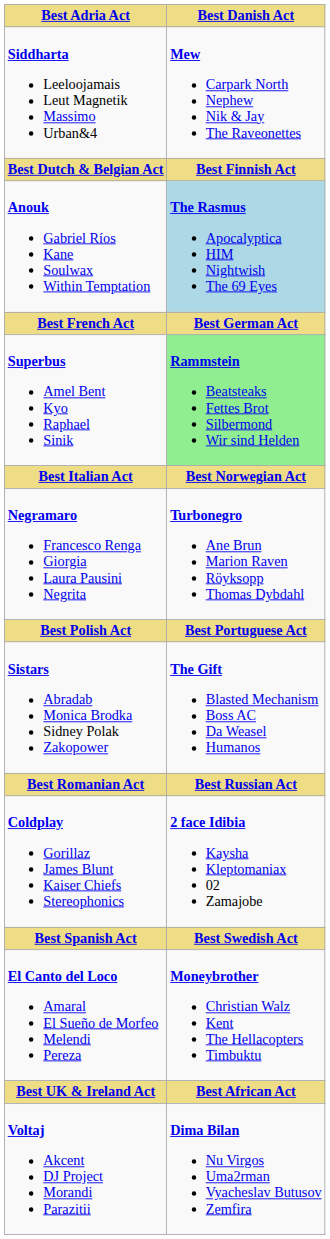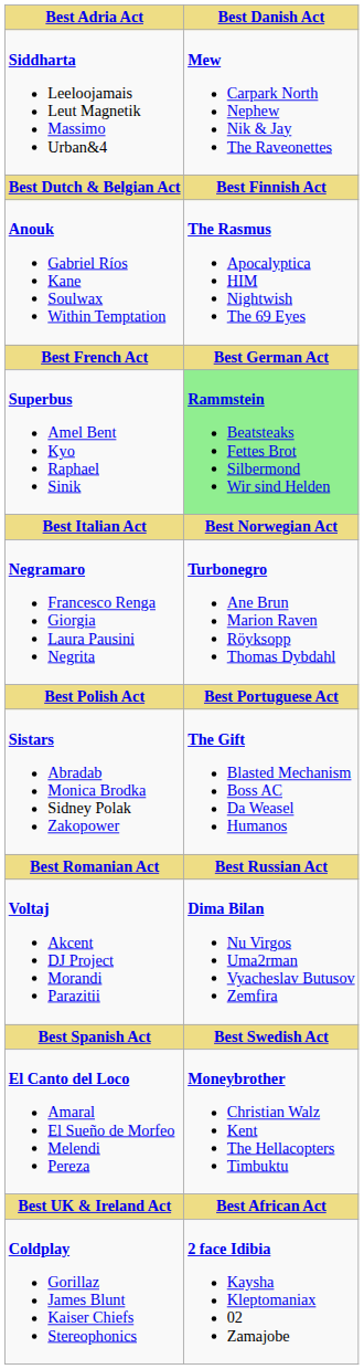 <table class=wikitable style="width="100%">
 <tr>
 <th style="background:#EEDD85; width=50%"><a href='#'>Best Adria Act</a></th>
 <th style="background:#EEDD85; width=50%"><a href='#'>Best Danish Act</a></th>
 </tr>
 <tr>
 <td valign="top"><br><strong><a href='#'>Siddharta</a></strong><ul><li>Leeloojamais</li><li>Leut Magnetik</li><li><a href='#'>Massimo</a></li><li>Urban&4</li></ul></td>
 <td valign="top"><br><strong><a href='#'>Mew</a></strong><ul><li><a href='#'>Carpark North</a></li><li><a href='#'>Nephew</a></li><li><a href='#'>Nik & Jay</a></li><li><a href='#'>The Raveonettes</a></li></ul></td>
 </tr>
 <tr>
 <th style="background:#EEDD85; width=50%"><a href='#'>Best Dutch & Belgian Act</a></th>
 <th style="background:#EEDD85; width=50%"><a href='#'>Best Finnish Act</a></th>
 </tr>
 <tr>
 <td valign="top"><br><strong><a href='#'>Anouk</a></strong><ul><li><a href='#'>Gabriel Ríos</a></li><li><a href='#'>Kane</a></li><li><a href='#'>Soulwax</a></li><li><a href='#'>Within Temptation</a></li></ul></td>
-<td valign="top" style="background: lightblue;"><br><strong><a href='#'>The Rasmus</a></strong><ul><li><a href='#'>Apocalyptica</a></li><li><a href='#'>HIM</a></li><li><a href='#'>Nightwish</a></li><li><a href='#'>The 69 Eyes</a></li></ul></td>
+<td valign="top"><br><strong><a href='#'>The Rasmus</a></strong><ul><li><a href='#'>Apocalyptica</a></li><li><a href='#'>HIM</a></li><li><a href='#'>Nightwish</a></li><li><a href='#'>The 69 Eyes</a></li></ul></td>
 </tr>
 <tr>
 <th style="background:#EEDD85; width=50%"><a href='#'>Best French Act</a></th>
 <th style="background:#EEDD85; width=50%"><a href='#'>Best German Act</a></th>
 </tr>
 <tr>
 <td valign="top"><br><strong><a href='#'>Superbus</a></strong><ul><li><a href='#'>Amel Bent</a></li><li><a href='#'>Kyo</a></li><li><a href='#'>Raphael</a></li><li><a href='#'>Sinik</a></li></ul></td>
 <td valign="top" style="background: lightgreen;"><br><strong><a href='#'>Rammstein</a></strong><ul><li><a href='#'>Beatsteaks</a></li><li><a href='#'>Fettes Brot</a></li><li><a href='#'>Silbermond</a></li><li><a href='#'>Wir sind Helden</a></li></ul></td>
 </tr>
 <tr>
 <th style="background:#EEDD85; width=50%"><a href='#'>Best Italian Act</a></th>
 <th style="background:#EEDD85; width=50%"><a href='#'>Best Norwegian Act</a></th>
 </tr>
 <tr>
 <td valign="top"><br><strong><a href='#'>Negramaro</a></strong><ul><li><a href='#'>Francesco Renga</a></li><li><a href='#'>Giorgia</a></li><li><a href='#'>Laura Pausini</a></li><li><a href='#'>Negrita</a></li></ul></td>
 <td valign="top"><br><strong><a href='#'>Turbonegro</a></strong><ul><li><a href='#'>Ane Brun</a></li><li><a href='#'>Marion Raven</a></li><li><a href='#'>Röyksopp</a></li><li><a href='#'>Thomas Dybdahl</a></li></ul></td>
 </tr>
 <tr>
 <th style="background:#EEDD85; width=50%"><a href='#'>Best Polish Act</a></th>
 <th style="background:#EEDD85; width=50%"><a href='#'>Best Portuguese Act</a></th>
 </tr>
 <tr>
 <td valign="top"><br><strong><a href='#'>Sistars</a></strong><ul><li><a href='#'>Abradab</a></li><li><a href='#'>Monica Brodka</a></li><li>Sidney Polak</li><li><a href='#'>Zakopower</a></li></ul></td>
 <td valign="top"><br><strong><a href='#'>The Gift</a></strong><ul><li><a href='#'>Blasted Mechanism</a></li><li><a href='#'>Boss AC</a></li><li><a href='#'>Da Weasel</a></li><li><a href='#'>Humanos</a></li></ul></td>
 </tr>
 <tr>
 <th style="background:#EEDD85; width=50%"><a href='#'>Best Romanian Act</a></th>
 <th style="background:#EEDD85; width=50%"><a href='#'>Best Russian Act</a></th>
 </tr>
 <tr>
-<td valign="top"><br><strong><a href='#'>Coldplay</a></strong><ul><li><a href='#'>Gorillaz</a></li><li><a href='#'>James Blunt</a></li><li><a href='#'>Kaiser Chiefs</a></li><li><a href='#'>Stereophonics</a></li></ul></td>
-<td valign="top"><br><strong><a href='#'>2 face Idibia</a></strong><ul><li><a href='#'>Kaysha</a></li><li><a href='#'>Kleptomaniax</a></li><li>02</li><li>Zamajobe</li></ul></td>
+<td valign="top"><br><strong><a href='#'>Voltaj</a></strong><ul><li><a href='#'>Akcent</a></li><li><a href='#'>DJ Project</a></li><li><a href='#'>Morandi</a></li><li><a href='#'>Parazitii</a></li></ul></td>
+<td valign="top"><br><strong><a href='#'>Dima Bilan</a></strong><ul><li><a href='#'>Nu Virgos</a></li><li><a href='#'>Uma2rman</a></li><li><a href='#'>Vyacheslav Butusov</a></li><li><a href='#'>Zemfira</a></li></ul></td>
 </tr>
 <tr>
 <th style="background:#EEDD85; width=50%"><a href='#'>Best Spanish Act</a></th>
 <th style="background:#EEDD85; width=50%"><a href='#'>Best Swedish Act</a></th>
 </tr>
 <tr>
 <td valign="top"><br><strong><a href='#'>El Canto del Loco</a></strong><ul><li><a href='#'>Amaral</a></li><li><a href='#'>El Sueño de Morfeo</a></li><li><a href='#'>Melendi</a></li><li><a href='#'>Pereza</a></li></ul></td>
 <td valign="top"><br><strong><a href='#'>Moneybrother</a></strong><ul><li><a href='#'>Christian Walz</a></li><li><a href='#'>Kent</a></li><li><a href='#'>The Hellacopters</a></li><li><a href='#'>Timbuktu</a></li></ul></td>
 </tr>
 <tr>
 <th style="background:#EEDD85; width=50%"><a href='#'>Best UK & Ireland Act</a></th>
 <th style="background:#EEDD85; width=50%"><a href='#'>Best African Act</a></th>
 </tr>
 <tr>
-<td valign="top"><br><strong><a href='#'>Voltaj</a></strong><ul><li><a href='#'>Akcent</a></li><li><a href='#'>DJ Project</a></li><li><a href='#'>Morandi</a></li><li><a href='#'>Parazitii</a></li></ul></td>
-<td valign="top"><br><strong><a href='#'>Dima Bilan</a></strong><ul><li><a href='#'>Nu Virgos</a></li><li><a href='#'>Uma2rman</a></li><li><a href='#'>Vyacheslav Butusov</a></li><li><a href='#'>Zemfira</a></li></ul></td>
+<td valign="top"><br><strong><a href='#'>Coldplay</a></strong><ul><li><a href='#'>Gorillaz</a></li><li><a href='#'>James Blunt</a></li><li><a href='#'>Kaiser Chiefs</a></li><li><a href='#'>Stereophonics</a></li></ul></td>
+<td valign="top"><br><strong><a href='#'>2 face Idibia</a></strong><ul><li><a href='#'>Kaysha</a></li><li><a href='#'>Kleptomaniax</a></li><li>02</li><li>Zamajobe</li></ul></td>
 </tr>
 </table>
